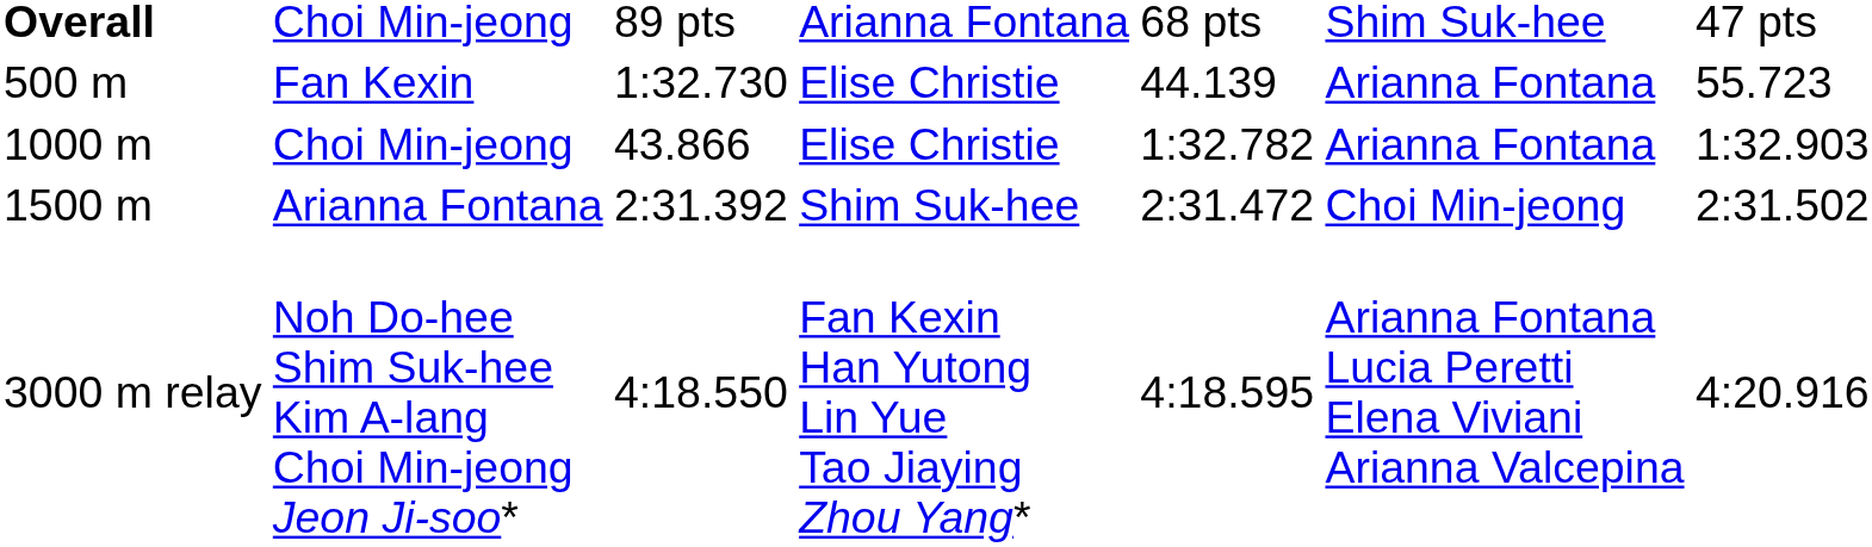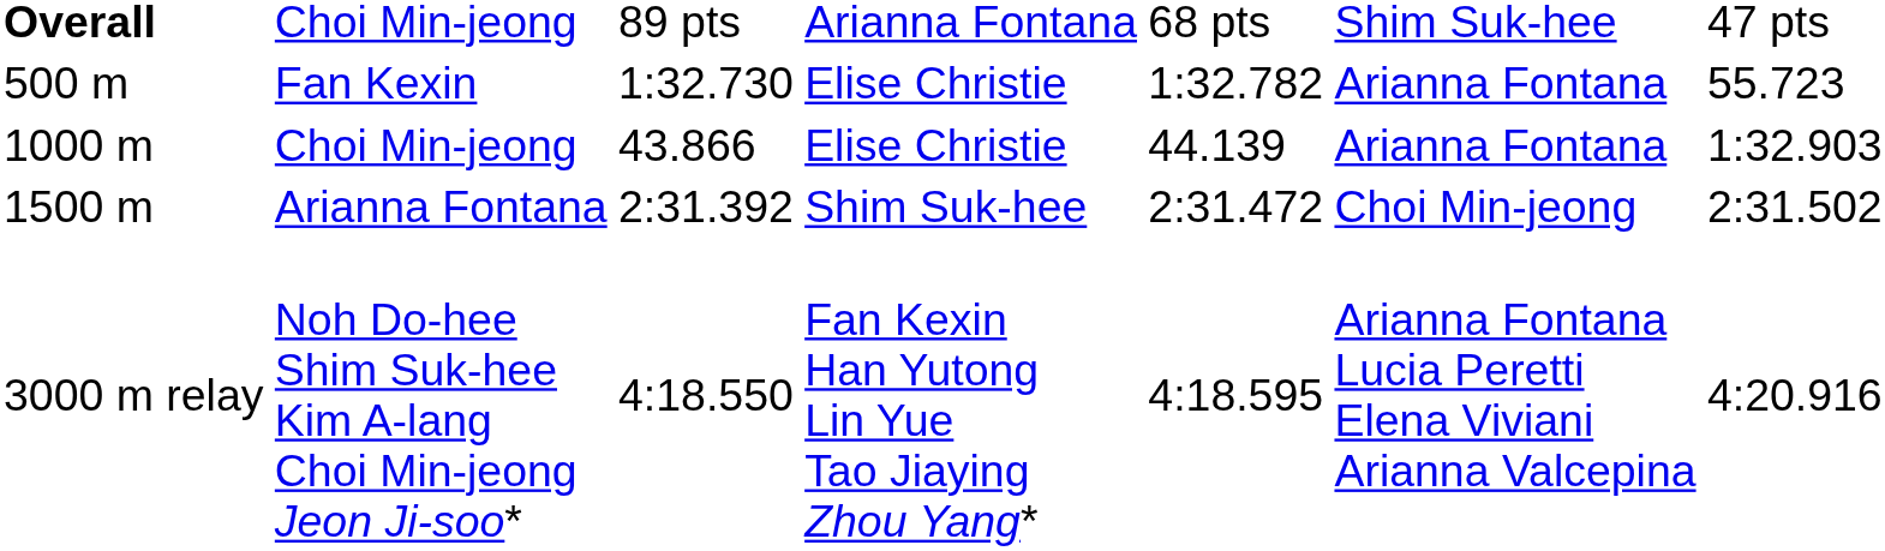 <table>
 <tr>
 <td><strong>Overall</strong></td>
 <td><a href='#'>Choi Min-jeong</a><br></td>
 <td>89 pts</td>
 <td><a href='#'>Arianna Fontana</a><br></td>
 <td>68 pts</td>
 <td><a href='#'>Shim Suk-hee</a><br></td>
 <td>47 pts</td>
 </tr>
 <tr>
 <td>500 m</td>
 <td><a href='#'>Fan Kexin</a><br></td>
 <td>1:32.730</td>
 <td><a href='#'>Elise Christie</a><br></td>
-<td>44.139</td>
+<td>1:32.782</td>
 <td><a href='#'>Arianna Fontana</a><br></td>
 <td>55.723</td>
 </tr>
 <tr>
 <td>1000 m</td>
 <td><a href='#'>Choi Min-jeong</a><br></td>
 <td>43.866</td>
 <td><a href='#'>Elise Christie</a><br></td>
-<td>1:32.782</td>
+<td>44.139</td>
 <td><a href='#'>Arianna Fontana</a><br></td>
 <td>1:32.903</td>
 </tr>
 <tr>
 <td>1500 m</td>
 <td><a href='#'>Arianna Fontana</a><br></td>
 <td>2:31.392</td>
 <td><a href='#'>Shim Suk-hee</a><br></td>
 <td>2:31.472</td>
 <td><a href='#'>Choi Min-jeong</a><br></td>
 <td>2:31.502</td>
 </tr>
 <tr>
 <td>3000 m relay</td>
 <td><br><a href='#'>Noh Do-hee</a><br><a href='#'>Shim Suk-hee</a><br><a href='#'>Kim A-lang</a><br><a href='#'>Choi Min-jeong</a><br><em><a href='#'>Jeon Ji-soo</a></em>*</td>
 <td>4:18.550</td>
 <td><br><a href='#'>Fan Kexin</a><br><a href='#'>Han Yutong</a><br><a href='#'>Lin Yue</a><br><a href='#'>Tao Jiaying</a><br><em><a href='#'>Zhou Yang</a></em>*</td>
 <td>4:18.595</td>
 <td valign=top><br><a href='#'>Arianna Fontana</a><br><a href='#'>Lucia Peretti</a><br><a href='#'>Elena Viviani</a><br><a href='#'>Arianna Valcepina</a></td>
 <td>4:20.916</td>
 </tr>
 </table>
